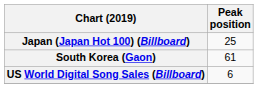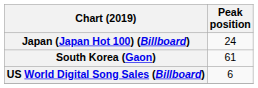 <table class="wikitable sortable plainrowheaders" style="text-align:center">
 <tr>
 <th scope="col">Chart (2019)</th>
 <th scope="col">Peak<br>position</th>
 </tr>
 <tr>
 <th scope="row">Japan (<a href='#'>Japan Hot 100</a>) (<em><a href='#'>Billboard</a></em>)</th>
-<td>25</td>
+<td>24</td>
 </tr>
 <tr>
 <th scope="row">South Korea (<a href='#'>Gaon</a>)</th>
 <td>61</td>
 </tr>
 <tr>
 <th scope="row">US <a href='#'>World Digital Song Sales</a> (<em><a href='#'>Billboard</a></em>)</th>
 <td>6</td>
 </tr>
 <tr>
 </tr>
 </table>
